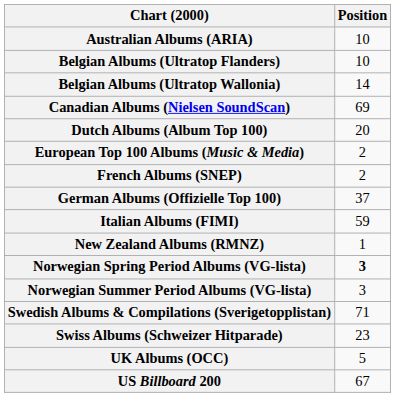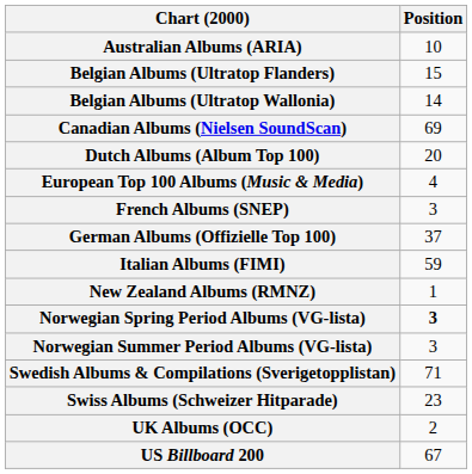 <table class="wikitable sortable plainrowheaders" style="text-align:center;">
 <tr>
 <th scope="col">Chart (2000)</th>
 <th scope="col">Position</th>
 </tr>
 <tr>
 <th scope="row">Australian Albums (ARIA)</th>
 <td>10</td>
 </tr>
 <tr>
 <th scope="row">Belgian Albums (Ultratop Flanders)</th>
-<td>10</td>
+<td>15</td>
 </tr>
 <tr>
 <th scope="row">Belgian Albums (Ultratop Wallonia)</th>
 <td>14</td>
 </tr>
 <tr>
 <th scope="row">Canadian Albums (<a href='#'>Nielsen SoundScan</a>)</th>
 <td>69</td>
 </tr>
 <tr>
 <th scope="row">Dutch Albums (Album Top 100)</th>
 <td>20</td>
 </tr>
 <tr>
 <th scope="row">European Top 100 Albums (<em>Music & Media</em>)</th>
-<td>2</td>
+<td>4</td>
 </tr>
 <tr>
 <th scope="row">French Albums (SNEP)</th>
-<td>2</td>
+<td>3</td>
 </tr>
 <tr>
 <th scope="row">German Albums (Offizielle Top 100)</th>
 <td>37</td>
 </tr>
 <tr>
 <th scope="row">Italian Albums (FIMI)</th>
 <td>59</td>
 </tr>
 <tr>
 <th scope="row">New Zealand Albums (RMNZ)</th>
 <td>1</td>
 </tr>
 <tr>
 <th scope="row">Norwegian Spring Period Albums (VG-lista)</th>
 <td><strong>3</strong></td>
 </tr>
 <tr>
 <th scope="row">Norwegian Summer Period Albums (VG-lista)</th>
 <td>3</td>
 </tr>
 <tr>
 <th scope="row">Swedish Albums & Compilations (Sverigetopplistan)</th>
 <td>71</td>
 </tr>
 <tr>
 <th scope="row">Swiss Albums (Schweizer Hitparade)</th>
 <td>23</td>
 </tr>
 <tr>
 <th scope="row">UK Albums (OCC)</th>
-<td>5</td>
+<td>2</td>
 </tr>
 <tr>
 <th scope="row">US <em>Billboard</em> 200</th>
 <td>67</td>
 </tr>
 </table>
